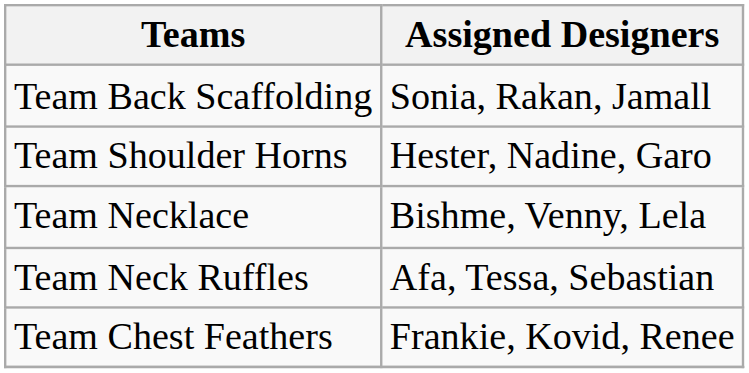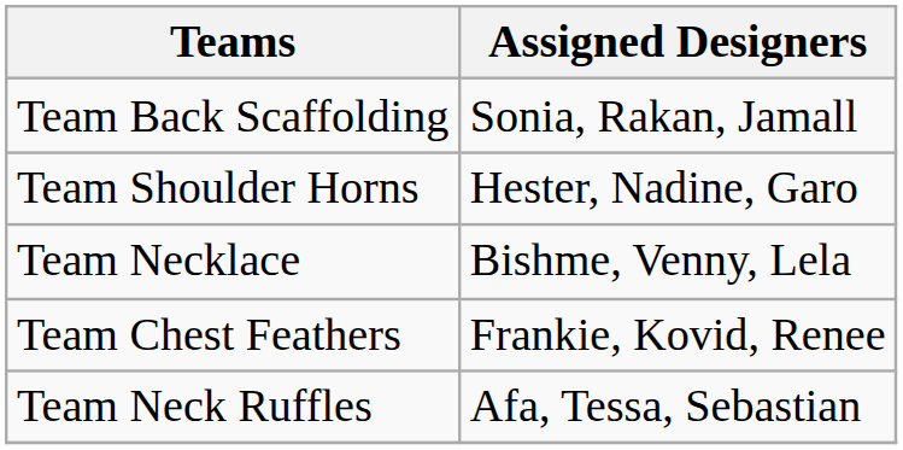 <table class="wikitable">
 <tr>
 <th>Teams</th>
 <th>Assigned Designers</th>
 </tr>
 <tr>
 <td>Team Back Scaffolding</td>
 <td>Sonia, Rakan, Jamall</td>
 </tr>
 <tr>
 <td>Team Shoulder Horns</td>
 <td>Hester, Nadine, Garo</td>
 </tr>
 <tr>
 <td>Team Necklace</td>
 <td>Bishme, Venny, Lela</td>
 </tr>
 <tr>
+<td>Team Chest Feathers</td>
+<td>Frankie, Kovid, Renee</td>
+</tr>
+<tr>
 <td>Team Neck Ruffles</td>
 <td>Afa, Tessa, Sebastian</td>
 </tr>
 <tr>
-<td>Team Chest Feathers</td>
-<td>Frankie, Kovid, Renee</td>
-</tr>
-<tr>
 </tr>
 </table>
